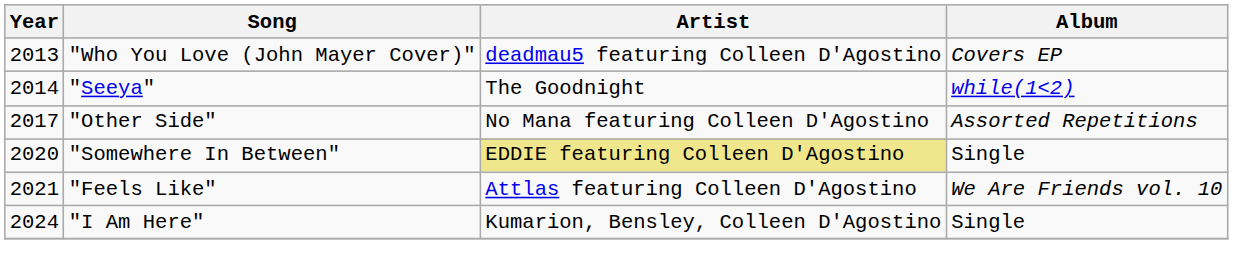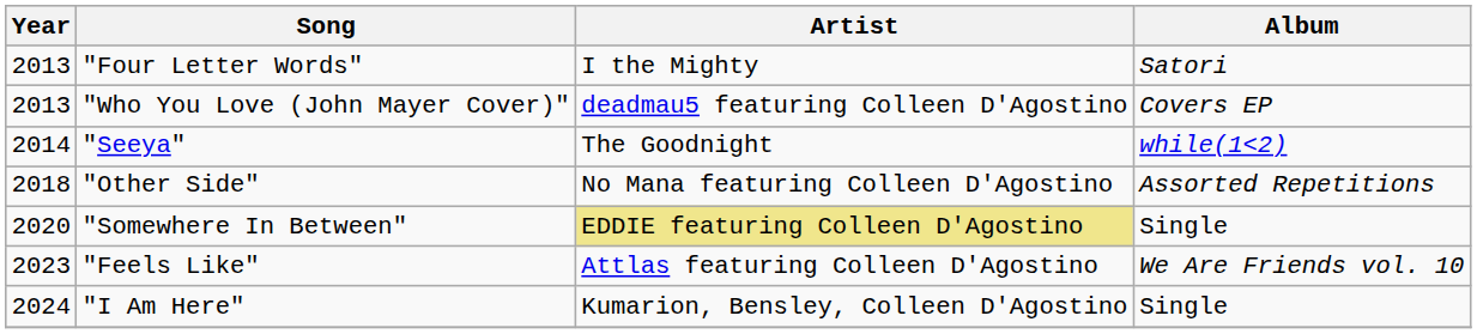 <table class="wikitable plainrowheaders">
 <tr>
 <th style="width:auto;">Year</th>
 <th>Song</th>
 <th>Artist</th>
 <th>Album</th>
+</tr>
+<tr>
+<td style="text-align:center;">2013</td>
+<td>"Four Letter Words"</td>
+<td>I the Mighty</td>
+<td><em>Satori</em></td>
 </tr>
 <tr>
 <td style="text-align:center;">2013</td>
 <td>"Who You Love (John Mayer Cover)"</td>
 <td><a href='#'>deadmau5</a> featuring Colleen D'Agostino</td>
 <td><em>Covers EP</em></td>
 </tr>
 <tr>
 <td style="text-align:center;">2014</td>
 <td>"<a href='#'>Seeya</a>"</td>
 <td>The Goodnight</td>
 <td><em><a href='#'>while(1<2)</a></em></td>
 </tr>
 <tr>
-<td style="text-align:center;">2017</td>
+<td style="text-align:center;">2018</td>
 <td>"Other Side"</td>
 <td>No Mana featuring Colleen D'Agostino</td>
 <td><em>Assorted Repetitions</em></td>
 </tr>
 <tr>
 <td style="text-align:center;">2020</td>
 <td>"Somewhere In Between"</td>
 <td style="background: khaki;">EDDIE featuring Colleen D'Agostino</td>
 <td>Single</td>
 </tr>
 <tr>
-<td style="text-align:center;">2021</td>
+<td style="text-align:center;">2023</td>
 <td>"Feels Like"</td>
 <td><a href='#'>Attlas</a> featuring Colleen D'Agostino</td>
 <td><em>We Are Friends vol. 10</em></td>
 </tr>
 <tr>
 <td style="text-align:center;">2024</td>
 <td>"I Am Here"</td>
 <td>Kumarion, Bensley, Colleen D'Agostino</td>
 <td>Single</td>
 </tr>
 <tr>
 </tr>
 </table>
